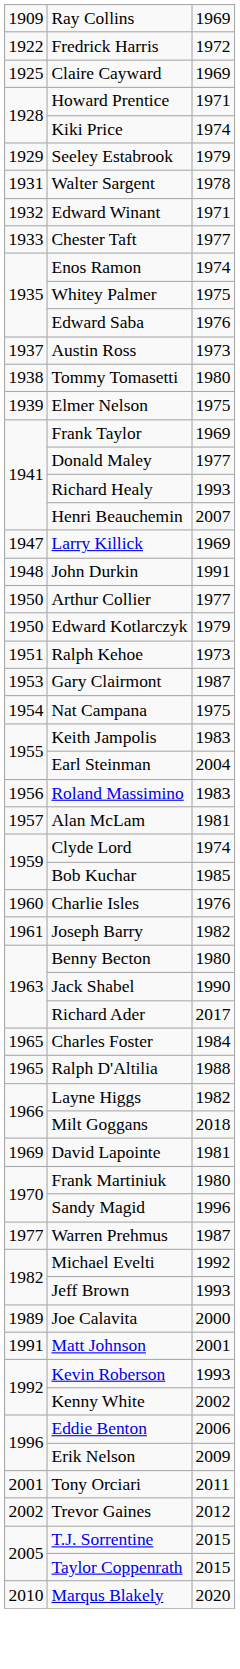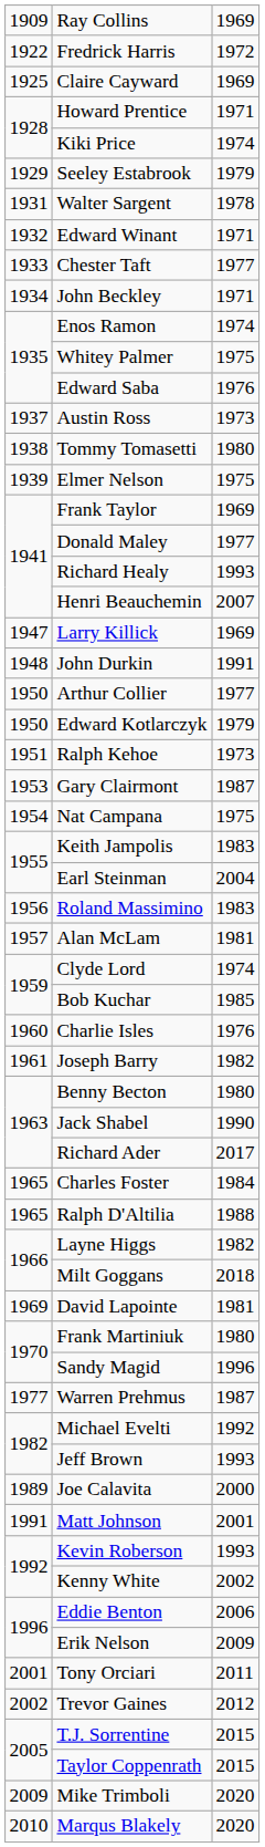 <table class="wikitable">
 <tr>
 <td>1909</td>
 <td>Ray Collins</td>
 <td>1969</td>
 </tr>
 <tr>
 <td>1922</td>
 <td>Fredrick Harris</td>
 <td>1972</td>
 </tr>
 <tr>
 <td>1925</td>
 <td>Claire Cayward</td>
 <td>1969</td>
 </tr>
 <tr>
 <td rowspan="2">1928</td>
 <td>Howard Prentice</td>
 <td>1971</td>
 </tr>
 <tr>
 <td>Kiki Price</td>
 <td>1974</td>
 </tr>
 <tr>
 <td>1929</td>
 <td>Seeley Estabrook</td>
 <td>1979</td>
 </tr>
 <tr>
 <td>1931</td>
 <td>Walter Sargent</td>
 <td>1978</td>
 </tr>
 <tr>
 <td>1932</td>
 <td>Edward Winant</td>
 <td>1971</td>
 </tr>
 <tr>
 <td>1933</td>
 <td>Chester Taft</td>
 <td>1977</td>
+</tr>
+<tr>
+<td>1934</td>
+<td>John Beckley</td>
+<td>1971</td>
 </tr>
 <tr>
 <td rowspan="3">1935</td>
 <td>Enos Ramon</td>
 <td>1974</td>
 </tr>
 <tr>
 <td>Whitey Palmer</td>
 <td>1975</td>
 </tr>
 <tr>
 <td>Edward Saba</td>
 <td>1976</td>
 </tr>
 <tr>
 <td>1937</td>
 <td>Austin Ross</td>
 <td>1973</td>
 </tr>
 <tr>
 <td>1938</td>
 <td>Tommy Tomasetti</td>
 <td>1980</td>
 </tr>
 <tr>
 <td>1939</td>
 <td>Elmer Nelson</td>
 <td>1975</td>
 </tr>
 <tr>
 <td rowspan="4">1941</td>
 <td>Frank Taylor</td>
 <td>1969</td>
 </tr>
 <tr>
 <td>Donald Maley</td>
 <td>1977</td>
 </tr>
 <tr>
 <td>Richard Healy</td>
 <td>1993</td>
 </tr>
 <tr>
 <td>Henri Beauchemin</td>
 <td>2007</td>
 </tr>
 <tr>
 <td>1947</td>
 <td><a href='#'>Larry Killick</a></td>
 <td>1969</td>
 </tr>
 <tr>
 <td>1948</td>
 <td>John Durkin</td>
 <td>1991</td>
 </tr>
 <tr>
 <td>1950</td>
 <td>Arthur Collier</td>
 <td>1977</td>
 </tr>
 <tr>
 <td>1950</td>
 <td>Edward Kotlarczyk</td>
 <td>1979</td>
 </tr>
 <tr>
 <td>1951</td>
 <td>Ralph Kehoe</td>
 <td>1973</td>
 </tr>
 <tr>
 <td>1953</td>
 <td>Gary Clairmont</td>
 <td>1987</td>
 </tr>
 <tr>
 <td>1954</td>
 <td>Nat Campana</td>
 <td>1975</td>
 </tr>
 <tr>
 <td rowspan="2">1955</td>
 <td>Keith Jampolis</td>
 <td>1983</td>
 </tr>
 <tr>
 <td>Earl Steinman</td>
 <td>2004</td>
 </tr>
 <tr>
 <td>1956</td>
 <td><a href='#'>Roland Massimino</a></td>
 <td>1983</td>
 </tr>
 <tr>
 <td>1957</td>
 <td>Alan McLam</td>
 <td>1981</td>
 </tr>
 <tr>
 <td rowspan="2">1959</td>
 <td>Clyde Lord</td>
 <td>1974</td>
 </tr>
 <tr>
 <td>Bob Kuchar</td>
 <td>1985</td>
 </tr>
 <tr>
 <td>1960</td>
 <td>Charlie Isles</td>
 <td>1976</td>
 </tr>
 <tr>
 <td>1961</td>
 <td>Joseph Barry</td>
 <td>1982</td>
 </tr>
 <tr>
 <td rowspan="3">1963</td>
 <td>Benny Becton</td>
 <td>1980</td>
 </tr>
 <tr>
 <td>Jack Shabel</td>
 <td>1990</td>
 </tr>
 <tr>
 <td>Richard Ader</td>
 <td>2017</td>
 </tr>
 <tr>
 <td>1965</td>
 <td>Charles Foster</td>
 <td>1984</td>
 </tr>
 <tr>
 <td>1965</td>
 <td>Ralph D'Altilia</td>
 <td>1988</td>
 </tr>
 <tr>
 <td rowspan="2">1966</td>
 <td>Layne Higgs</td>
 <td>1982</td>
 </tr>
 <tr>
 <td>Milt Goggans</td>
 <td>2018</td>
 </tr>
 <tr>
 <td>1969</td>
 <td>David Lapointe</td>
 <td>1981</td>
 </tr>
 <tr>
 <td rowspan="2">1970</td>
 <td>Frank Martiniuk</td>
 <td>1980</td>
 </tr>
 <tr>
 <td>Sandy Magid</td>
 <td>1996</td>
 </tr>
 <tr>
 <td>1977</td>
 <td>Warren Prehmus</td>
 <td>1987</td>
 </tr>
 <tr>
 <td rowspan="2">1982</td>
 <td>Michael Evelti</td>
 <td>1992</td>
 </tr>
 <tr>
 <td>Jeff Brown</td>
 <td>1993</td>
 </tr>
 <tr>
 <td>1989</td>
 <td>Joe Calavita</td>
 <td>2000</td>
 </tr>
 <tr>
 <td>1991</td>
 <td><a href='#'>Matt Johnson</a></td>
 <td>2001</td>
 </tr>
 <tr>
 <td rowspan="2">1992</td>
 <td><a href='#'>Kevin Roberson</a></td>
 <td>1993</td>
 </tr>
 <tr>
 <td>Kenny White</td>
 <td>2002</td>
 </tr>
 <tr>
 <td rowspan="2">1996</td>
 <td><a href='#'>Eddie Benton</a></td>
 <td>2006</td>
 </tr>
 <tr>
 <td>Erik Nelson</td>
 <td>2009</td>
 </tr>
 <tr>
 <td>2001</td>
 <td>Tony Orciari</td>
 <td>2011</td>
 </tr>
 <tr>
 <td>2002</td>
 <td>Trevor Gaines</td>
 <td>2012</td>
 </tr>
 <tr>
 <td rowspan="2">2005</td>
 <td><a href='#'>T.J. Sorrentine</a></td>
 <td>2015</td>
 </tr>
 <tr>
 <td><a href='#'>Taylor Coppenrath</a></td>
 <td>2015</td>
 </tr>
 <tr>
+<td>2009</td>
+<td>Mike Trimboli</td>
+<td>2020</td>
+</tr>
+<tr>
 <td>2010</td>
 <td><a href='#'>Marqus Blakely</a></td>
 <td>2020</td>
 </tr>
 <tr>
 </tr>
 </table>
